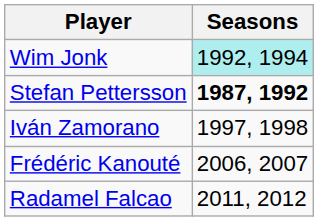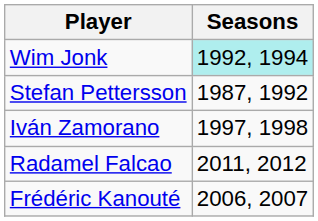 <table class="wikitable">
 <tr>
 <th>Player</th>
 <th>Seasons</th>
 </tr>
 <tr>
 <td><a href='#'>Wim Jonk</a></td>
 <td style="background: paleturquoise;">1992, 1994</td>
 </tr>
 <tr>
 <td><a href='#'>Stefan Pettersson</a></td>
-<td><strong>1987, 1992</strong></td>
+<td>1987, 1992</td>
 </tr>
 <tr>
 <td><a href='#'>Iván Zamorano</a></td>
 <td>1997, 1998</td>
 </tr>
 <tr>
+<td><a href='#'>Radamel Falcao</a></td>
+<td>2011, 2012</td>
+</tr>
+<tr>
 <td><a href='#'>Frédéric Kanouté</a></td>
 <td>2006, 2007</td>
 </tr>
-<tr>
-<td><a href='#'>Radamel Falcao</a></td>
-<td>2011, 2012</td>
-</tr>
 </table>
